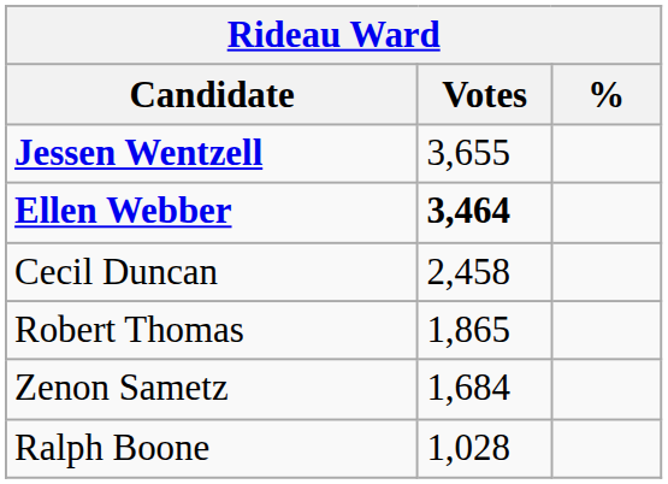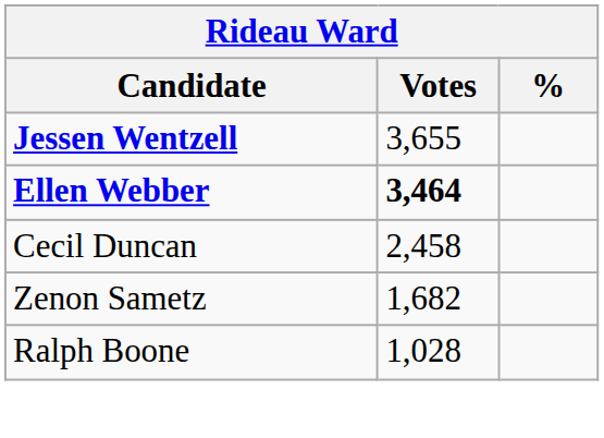 <table class="wikitable">
 <tr>
 <th colspan="3"><a href='#'>Rideau Ward</a></th>
 </tr>
 <tr>
 <th style="width: 170px">Candidate</th>
 <th style="width: 50px">Votes</th>
 <th style="width: 40px">%</th>
 </tr>
 <tr>
 <td><strong><a href='#'>Jessen Wentzell</a></strong></td>
 <td>3,655</td>
 <td></td>
 </tr>
 <tr>
 <td><strong><a href='#'>Ellen Webber</a></strong></td>
 <td><strong>3,464</strong></td>
 <td></td>
 </tr>
 <tr>
 <td>Cecil Duncan</td>
 <td>2,458</td>
 <td></td>
 </tr>
 <tr>
-<td>Robert Thomas</td>
-<td>1,865</td>
-<td></td>
-</tr>
-<tr>
 <td>Zenon Sametz</td>
-<td>1,684</td>
+<td>1,682</td>
 <td></td>
 </tr>
 <tr>
 <td>Ralph Boone</td>
 <td>1,028</td>
 <td></td>
 </tr>
 </table>
